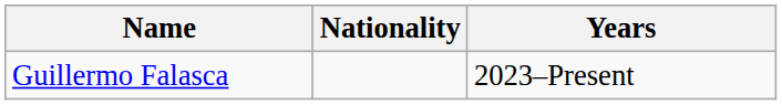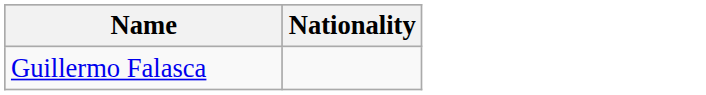 <table class="wikitable" style="text-align: center">
 <tr>
 <th style="width:10em;">Name</th>
 <th>Nationality</th>
-<th style="width:10em;">Years</th>
 </tr>
 <tr>
 <td align=left><a href='#'>Guillermo Falasca</a></td>
 <td></td>
-<td align=left>2023–Present</td>
 </tr>
 </table>
